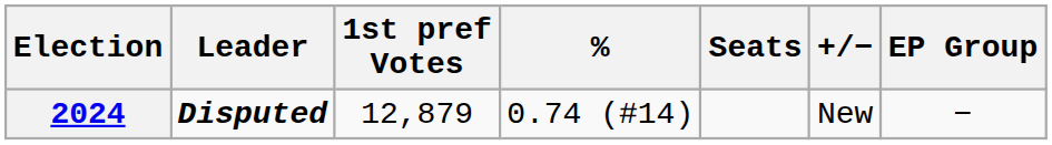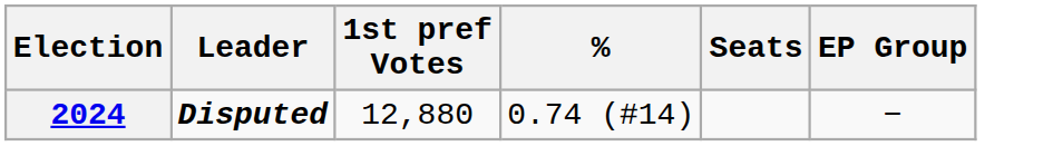 <table class="wikitable" style="font-size:97%; text-align:center;">
 <tr>
 <th>Election</th>
 <th>Leader</th>
 <th>1st pref<br>Votes</th>
 <th>%</th>
 <th>Seats</th>
-<th>+/−</th>
 <th>EP Group</th>
 </tr>
 <tr>
 <th><a href='#'>2024</a></th>
 <td><strong><em>Disputed</em></strong></td>
-<td>12,879</td>
+<td>12,880</td>
 <td>0.74 (#14)</td>
 <td></td>
-<td>New</td>
 <td>−</td>
 </tr>
 </table>
